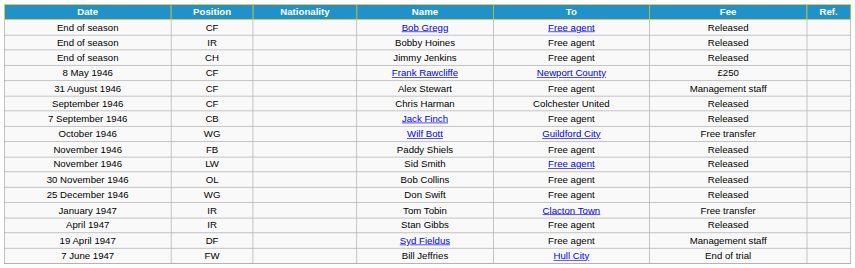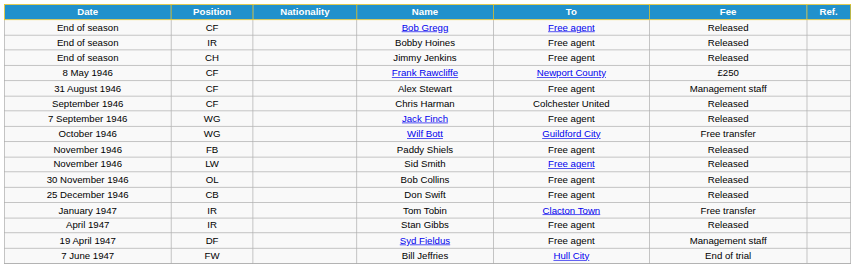 <table class="wikitable" style="text-align:center; font-size:90%; width:100%;">
 <tr>
 <th style="background:#2191CC; color:white; border:1px solid #F7C408; text-align:center;">Date</th>
 <th style="background:#2191CC; color:white; border:1px solid #F7C408; text-align:center;">Position</th>
 <th style="background:#2191CC; color:white; border:1px solid #F7C408; text-align:center;">Nationality</th>
 <th style="background:#2191CC; color:white; border:1px solid #F7C408; text-align:center;">Name</th>
 <th style="background:#2191CC; color:white; border:1px solid #F7C408; text-align:center;">To</th>
 <th style="background:#2191CC; color:white; border:1px solid #F7C408; text-align:center;">Fee</th>
 <th style="background:#2191CC; color:white; border:1px solid #F7C408; text-align:center;">Ref.</th>
 </tr>
 <tr>
 <td>End of season</td>
 <td>CF</td>
 <td></td>
 <td><a href='#'>Bob Gregg</a></td>
 <td><a href='#'>Free agent</a></td>
 <td>Released</td>
 <td></td>
 </tr>
 <tr>
 <td>End of season</td>
 <td>IR</td>
 <td></td>
 <td>Bobby Hoines</td>
 <td>Free agent</td>
 <td>Released</td>
 <td></td>
 </tr>
 <tr>
 <td>End of season</td>
 <td>CH</td>
 <td></td>
 <td>Jimmy Jenkins</td>
 <td>Free agent</td>
 <td>Released</td>
 <td></td>
 </tr>
 <tr>
 <td>8 May 1946</td>
 <td>CF</td>
 <td></td>
 <td><a href='#'>Frank Rawcliffe</a></td>
 <td> <a href='#'>Newport County</a></td>
 <td>£250</td>
 <td></td>
 </tr>
 <tr>
 <td>31 August 1946</td>
 <td>CF</td>
 <td></td>
 <td>Alex Stewart</td>
 <td>Free agent</td>
 <td>Management staff</td>
 <td></td>
 </tr>
 <tr>
 <td>September 1946</td>
 <td>CF</td>
 <td></td>
 <td>Chris Harman</td>
 <td>Colchester United</td>
 <td>Released</td>
 <td></td>
 </tr>
 <tr>
 <td>7 September 1946</td>
-<td>CB</td>
+<td>WG</td>
 <td></td>
 <td><a href='#'>Jack Finch</a></td>
 <td>Free agent</td>
 <td>Released</td>
 <td></td>
 </tr>
 <tr>
 <td>October 1946</td>
 <td>WG</td>
 <td></td>
 <td><a href='#'>Wilf Bott</a></td>
 <td> <a href='#'>Guildford City</a></td>
 <td>Free transfer</td>
 <td></td>
 </tr>
 <tr>
 <td>November 1946</td>
 <td>FB</td>
 <td></td>
 <td>Paddy Shiels</td>
 <td>Free agent</td>
 <td>Released</td>
 <td></td>
 </tr>
 <tr>
 <td>November 1946</td>
 <td>LW</td>
 <td></td>
 <td>Sid Smith</td>
 <td><a href='#'>Free agent</a></td>
 <td>Released</td>
 <td></td>
 </tr>
 <tr>
 <td>30 November 1946</td>
 <td>OL</td>
 <td></td>
 <td>Bob Collins</td>
 <td>Free agent</td>
 <td>Released</td>
 <td></td>
 </tr>
 <tr>
 <td>25 December 1946</td>
-<td>WG</td>
+<td>CB</td>
 <td></td>
 <td>Don Swift</td>
 <td>Free agent</td>
 <td>Released</td>
 <td></td>
 </tr>
 <tr>
 <td>January 1947</td>
 <td>IR</td>
 <td></td>
 <td>Tom Tobin</td>
 <td> <a href='#'>Clacton Town</a></td>
 <td>Free transfer</td>
 <td></td>
 </tr>
 <tr>
 <td>April 1947</td>
 <td>IR</td>
 <td></td>
 <td>Stan Gibbs</td>
 <td>Free agent</td>
 <td>Released</td>
 <td></td>
 </tr>
 <tr>
 <td>19 April 1947</td>
 <td>DF</td>
 <td></td>
 <td><a href='#'>Syd Fieldus</a></td>
 <td>Free agent</td>
 <td>Management staff</td>
 <td></td>
 </tr>
 <tr>
 <td>7 June 1947</td>
 <td>FW</td>
 <td></td>
 <td>Bill Jeffries</td>
 <td> <a href='#'>Hull City</a></td>
 <td>End of trial</td>
 <td></td>
 </tr>
 <tr>
 </tr>
 </table>
